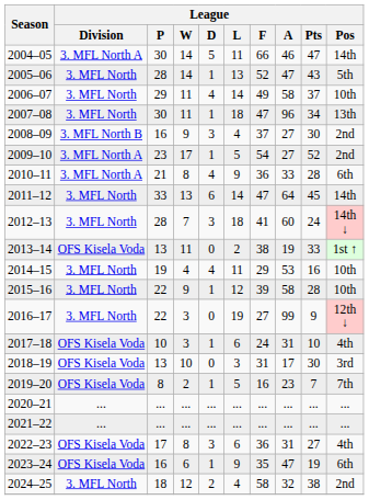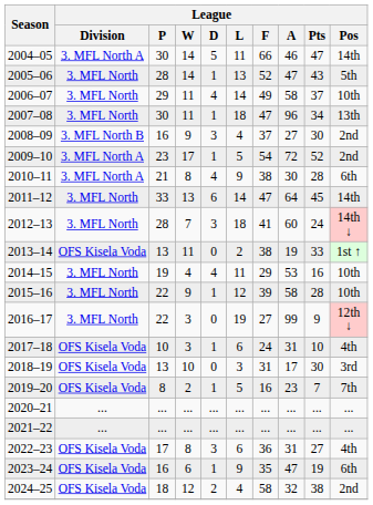 <table class="wikitable" style="text-align:center; font-size:100%">
 <tr>
 <th rowspan=2>Season</th>
 <th colspan=9>League</th>
 </tr>
 <tr>
 <th>Division</th>
 <th width="25">P</th>
 <th width="25">W</th>
 <th width="25">D</th>
 <th width="25">L</th>
 <th width="25">F</th>
 <th width="25">A</th>
 <th width="25">Pts</th>
 <th width="40">Pos</th>
 </tr>
 <tr>
 <td>2004–05</td>
 <td><a href='#'>3. MFL North A</a></td>
 <td>30</td>
 <td>14</td>
 <td>5</td>
 <td>11</td>
 <td>66</td>
 <td>46</td>
 <td>47</td>
 <td>14th</td>
 </tr>
 <tr bgcolor=#EEEEEE>
 <td>2005–06</td>
 <td><a href='#'>3. MFL North</a></td>
 <td>28</td>
 <td>14</td>
 <td>1</td>
 <td>13</td>
 <td>52</td>
 <td>47</td>
 <td>43</td>
 <td>5th</td>
 </tr>
 <tr>
 <td>2006–07</td>
 <td><a href='#'>3. MFL North</a></td>
 <td>29</td>
 <td>11</td>
 <td>4</td>
 <td>14</td>
 <td>49</td>
 <td>58</td>
 <td>37</td>
 <td>10th</td>
 </tr>
 <tr bgcolor=#EEEEEE>
 <td>2007–08</td>
 <td><a href='#'>3. MFL North</a></td>
 <td>30</td>
 <td>11</td>
 <td>1</td>
 <td>18</td>
 <td>47</td>
 <td>96</td>
 <td>34</td>
 <td>13th</td>
 </tr>
 <tr>
 <td>2008–09</td>
 <td><a href='#'>3. MFL North B</a></td>
 <td>16</td>
 <td>9</td>
 <td>3</td>
 <td>4</td>
 <td>37</td>
 <td>27</td>
 <td>30</td>
 <td>2nd</td>
 </tr>
 <tr bgcolor=#EEEEEE>
 <td>2009–10</td>
 <td><a href='#'>3. MFL North A</a></td>
 <td>23</td>
 <td>17</td>
 <td>1</td>
 <td>5</td>
 <td>54</td>
-<td>27</td>
+<td>72</td>
 <td>52</td>
 <td>2nd</td>
 </tr>
 <tr>
 <td>2010–11</td>
 <td><a href='#'>3. MFL North A</a></td>
 <td>21</td>
 <td>8</td>
 <td>4</td>
 <td>9</td>
-<td>36</td>
-<td>33</td>
+<td>38</td>
+<td>30</td>
 <td>28</td>
 <td>6th</td>
 </tr>
 <tr bgcolor=#EEEEEE>
 <td>2011–12</td>
 <td><a href='#'>3. MFL North</a></td>
 <td>33</td>
 <td>13</td>
 <td>6</td>
 <td>14</td>
 <td>47</td>
 <td>64</td>
 <td>45</td>
 <td>14th</td>
 </tr>
 <tr>
 <td>2012–13</td>
 <td><a href='#'>3. MFL North</a></td>
 <td>28</td>
 <td>7</td>
 <td>3</td>
 <td>18</td>
 <td>41</td>
 <td>60</td>
 <td>24</td>
 <td bgcolor="#FFCCCC">14th ↓</td>
 </tr>
 <tr bgcolor=#EEEEEE>
 <td>2013–14</td>
 <td><a href='#'>OFS Kisela Voda</a></td>
 <td>13</td>
 <td>11</td>
 <td>0</td>
 <td>2</td>
 <td>38</td>
 <td>19</td>
 <td>33</td>
 <td bgcolor="#DDFFDD">1st ↑</td>
 </tr>
 <tr>
 <td>2014–15</td>
 <td><a href='#'>3. MFL North</a></td>
 <td>19</td>
 <td>4</td>
 <td>4</td>
 <td>11</td>
 <td>29</td>
 <td>53</td>
 <td>16</td>
 <td>10th</td>
 </tr>
 <tr bgcolor=#EEEEEE>
 <td>2015–16</td>
 <td><a href='#'>3. MFL North</a></td>
 <td>22</td>
 <td>9</td>
 <td>1</td>
 <td>12</td>
 <td>39</td>
 <td>58</td>
 <td>28</td>
 <td>10th</td>
 </tr>
 <tr>
 <td>2016–17</td>
 <td><a href='#'>3. MFL North</a></td>
 <td>22</td>
 <td>3</td>
 <td>0</td>
 <td>19</td>
 <td>27</td>
 <td>99</td>
 <td>9</td>
 <td bgcolor="#FFCCCC">12th ↓</td>
 </tr>
 <tr bgcolor=#EEEEEE>
 <td>2017–18</td>
 <td><a href='#'>OFS Kisela Voda</a></td>
 <td>10</td>
 <td>3</td>
 <td>1</td>
 <td>6</td>
 <td>24</td>
 <td>31</td>
 <td>10</td>
 <td>4th</td>
 </tr>
 <tr>
 <td>2018–19</td>
 <td><a href='#'>OFS Kisela Voda</a></td>
 <td>13</td>
 <td>10</td>
 <td>0</td>
 <td>3</td>
 <td>31</td>
 <td>17</td>
 <td>30</td>
 <td>3rd</td>
 </tr>
 <tr bgcolor=#EEEEEE>
 <td>2019–20</td>
 <td><a href='#'>OFS Kisela Voda</a></td>
 <td>8</td>
 <td>2</td>
 <td>1</td>
 <td>5</td>
 <td>16</td>
 <td>23</td>
 <td>7</td>
 <td>7th</td>
 </tr>
 <tr>
 <td>2020–21</td>
 <td>...</td>
 <td>...</td>
 <td>...</td>
 <td>...</td>
 <td>...</td>
 <td>...</td>
 <td>...</td>
 <td>...</td>
 <td>...</td>
 </tr>
 <tr bgcolor=#EEEEEE>
 <td>2021–22</td>
 <td>...</td>
 <td>...</td>
 <td>...</td>
 <td>...</td>
 <td>...</td>
 <td>...</td>
 <td>...</td>
 <td>...</td>
 <td>...</td>
 </tr>
 <tr>
 <td>2022–23</td>
 <td><a href='#'>OFS Kisela Voda</a></td>
 <td>17</td>
 <td>8</td>
 <td>3</td>
 <td>6</td>
 <td>36</td>
 <td>31</td>
 <td>27</td>
 <td>4th</td>
 </tr>
 <tr bgcolor=#EEEEEE>
 <td>2023–24</td>
 <td><a href='#'>OFS Kisela Voda</a></td>
 <td>16</td>
 <td>6</td>
 <td>1</td>
 <td>9</td>
 <td>35</td>
 <td>47</td>
 <td>19</td>
 <td>6th</td>
 </tr>
 <tr>
 <td>2024–25</td>
-<td><a href='#'>3. MFL North</a></td>
+<td><a href='#'>OFS Kisela Voda</a></td>
 <td>18</td>
 <td>12</td>
 <td>2</td>
 <td>4</td>
 <td>58</td>
 <td>32</td>
 <td>38</td>
 <td>2nd</td>
 </tr>
 <tr>
 </tr>
 </table>
